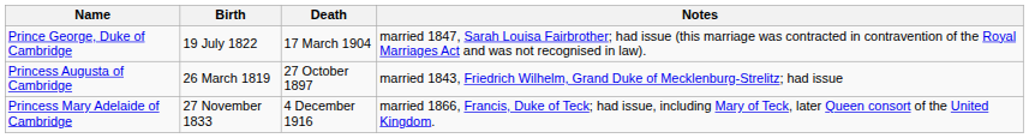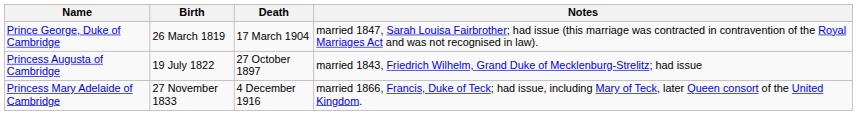 <table class="wikitable">
 <tr>
 <th>Name</th>
 <th>Birth</th>
 <th>Death</th>
 <th>Notes</th>
 </tr>
 <tr>
 <td><a href='#'>Prince George, Duke of Cambridge</a></td>
-<td>19 July 1822</td>
+<td>26 March 1819</td>
 <td>17 March 1904</td>
 <td>married 1847, <a href='#'>Sarah Louisa Fairbrother</a>; had issue (this marriage was contracted in contravention of the <a href='#'>Royal Marriages Act</a> and was not recognised in law).</td>
 </tr>
 <tr>
 <td><a href='#'>Princess Augusta of Cambridge</a></td>
-<td>26 March 1819</td>
+<td>19 July 1822</td>
 <td>27 October 1897</td>
 <td>married 1843, <a href='#'>Friedrich Wilhelm, Grand Duke of Mecklenburg-Strelitz</a>; had issue</td>
 </tr>
 <tr>
 <td><a href='#'>Princess Mary Adelaide of Cambridge</a></td>
 <td>27 November 1833</td>
 <td>4 December 1916</td>
 <td>married 1866, <a href='#'>Francis, Duke of Teck</a>; had issue, including <a href='#'>Mary of Teck</a>, later <a href='#'>Queen consort</a> of the <a href='#'>United Kingdom</a>.</td>
 </tr>
 </table>
